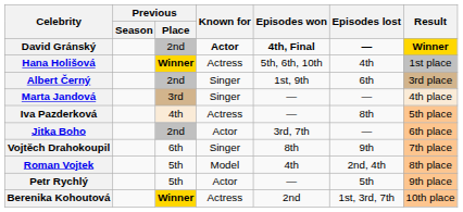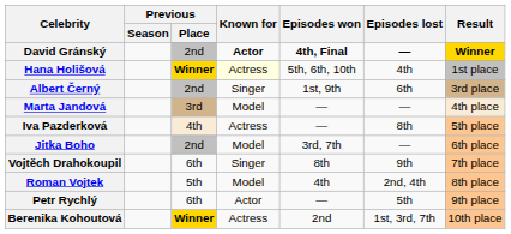 <table class="wikitable" style="text-align:center;">
 <tr>
 <th rowspan="2">Celebrity</th>
 <th colspan="2">Previous</th>
 <th rowspan="2">Known for</th>
 <th rowspan="2">Episodes won</th>
 <th rowspan="2">Episodes lost</th>
 <th rowspan="2">Result</th>
 </tr>
 <tr>
 <th>Season</th>
 <th>Place</th>
 </tr>
 <tr>
 <th>David Gránský</th>
 <td><strong><a href='#'></a></strong></td>
 <td style="background:silver;">2nd</td>
 <td><strong>Actor</strong></td>
 <td><strong>4th, Final</strong></td>
 <td><strong>—</strong></td>
 <td style="background:gold;"><strong>Winner</strong></td>
 </tr>
 <tr>
 <th><a href='#'>Hana Holišová</a></th>
 <td><strong><a href='#'></a></strong></td>
 <td bgcolor=gold><strong>Winner</strong></td>
-<td>Actress</td>
+<td style="background: lightyellow;">Actress</td>
 <td>5th, 6th, 10th</td>
 <td>4th</td>
 <td style="background:silver;">1st place</td>
 </tr>
 <tr>
 <th><a href='#'>Albert Černý</a></th>
 <td><strong><a href='#'></a></strong></td>
 <td style="background:silver;">2nd</td>
 <td>Singer</td>
 <td>1st, 9th</td>
 <td>6th</td>
 <td bgcolor=tan>3rd place</td>
 </tr>
 <tr>
 <th><a href='#'>Marta Jandová</a></th>
 <td><strong><a href='#'></a></strong></td>
 <td bgcolor=tan>3rd</td>
-<td>Singer</td>
+<td>Model</td>
 <td>—</td>
 <td>—</td>
 <td style="background:antiquewhite;">4th place</td>
 </tr>
 <tr>
 <th>Iva Pazderková</th>
 <td><strong><a href='#'></a></strong></td>
 <td style="background:antiquewhite;">4th</td>
 <td>Actress</td>
 <td>—</td>
 <td>8th</td>
 <td style="background:#fdc58f;">5th place</td>
 </tr>
 <tr>
 <th><a href='#'>Jitka Boho</a></th>
 <td><strong><a href='#'></a></strong></td>
 <td style="background:silver;">2nd</td>
-<td>Actor</td>
+<td>Model</td>
 <td>3rd, 7th</td>
 <td>—</td>
 <td style="background:#fdc58f;">6th place</td>
 </tr>
 <tr>
 <th>Vojtěch Drahokoupil</th>
 <td><strong><a href='#'></a></strong></td>
 <td>6th</td>
 <td>Singer</td>
 <td>8th</td>
 <td>9th</td>
 <td style="background:#fdc58f;">7th place</td>
 </tr>
 <tr>
 <th><a href='#'>Roman Vojtek</a></th>
 <td><strong><a href='#'></a></strong></td>
 <td>5th</td>
 <td>Model</td>
 <td>4th</td>
 <td>2nd, 4th</td>
 <td style="background:#fdc58f;">8th place</td>
 </tr>
 <tr>
 <th>Petr Rychlý</th>
 <td><strong><a href='#'></a></strong></td>
-<td>5th</td>
+<td>6th</td>
 <td>Actor</td>
 <td>—</td>
 <td>5th</td>
 <td style="background:#fdc58f;">9th place</td>
 </tr>
 <tr>
 <th>Berenika Kohoutová</th>
 <td><strong><a href='#'></a></strong></td>
 <td bgcolor=gold><strong>Winner</strong></td>
 <td>Actress</td>
 <td>2nd</td>
 <td>1st, 3rd, 7th</td>
 <td style="background:#fdc58f;">10th place</td>
 </tr>
 </table>
